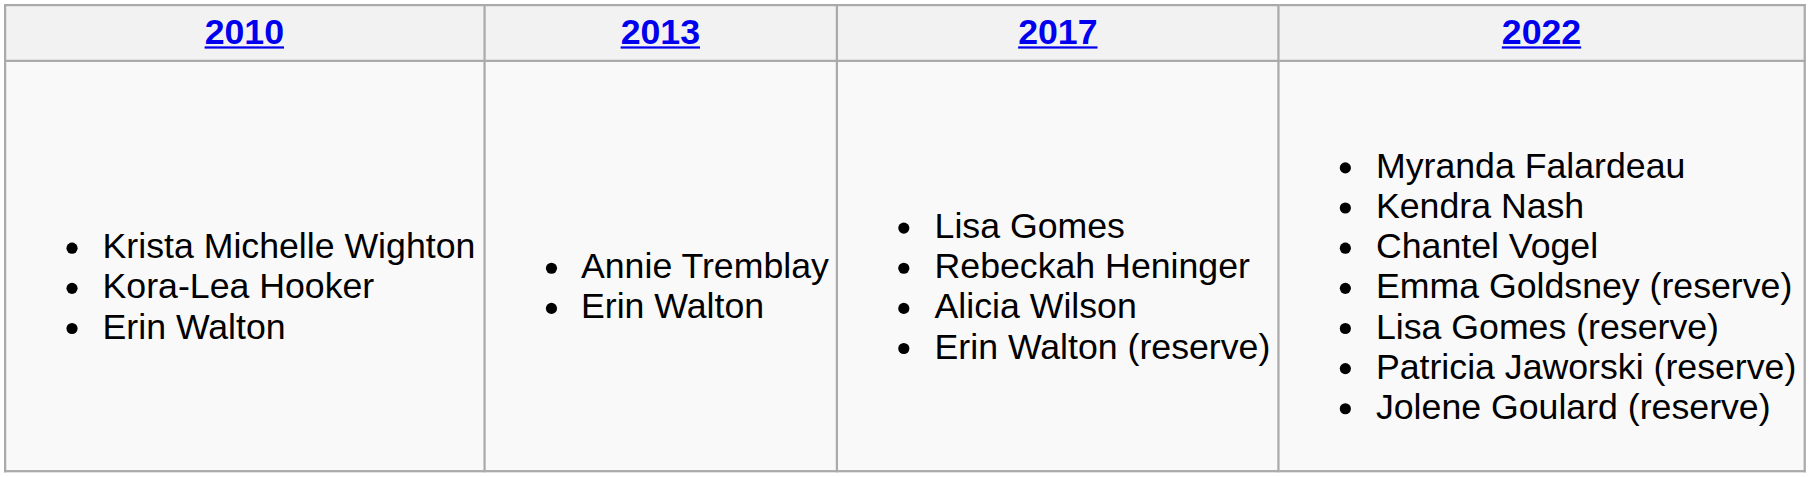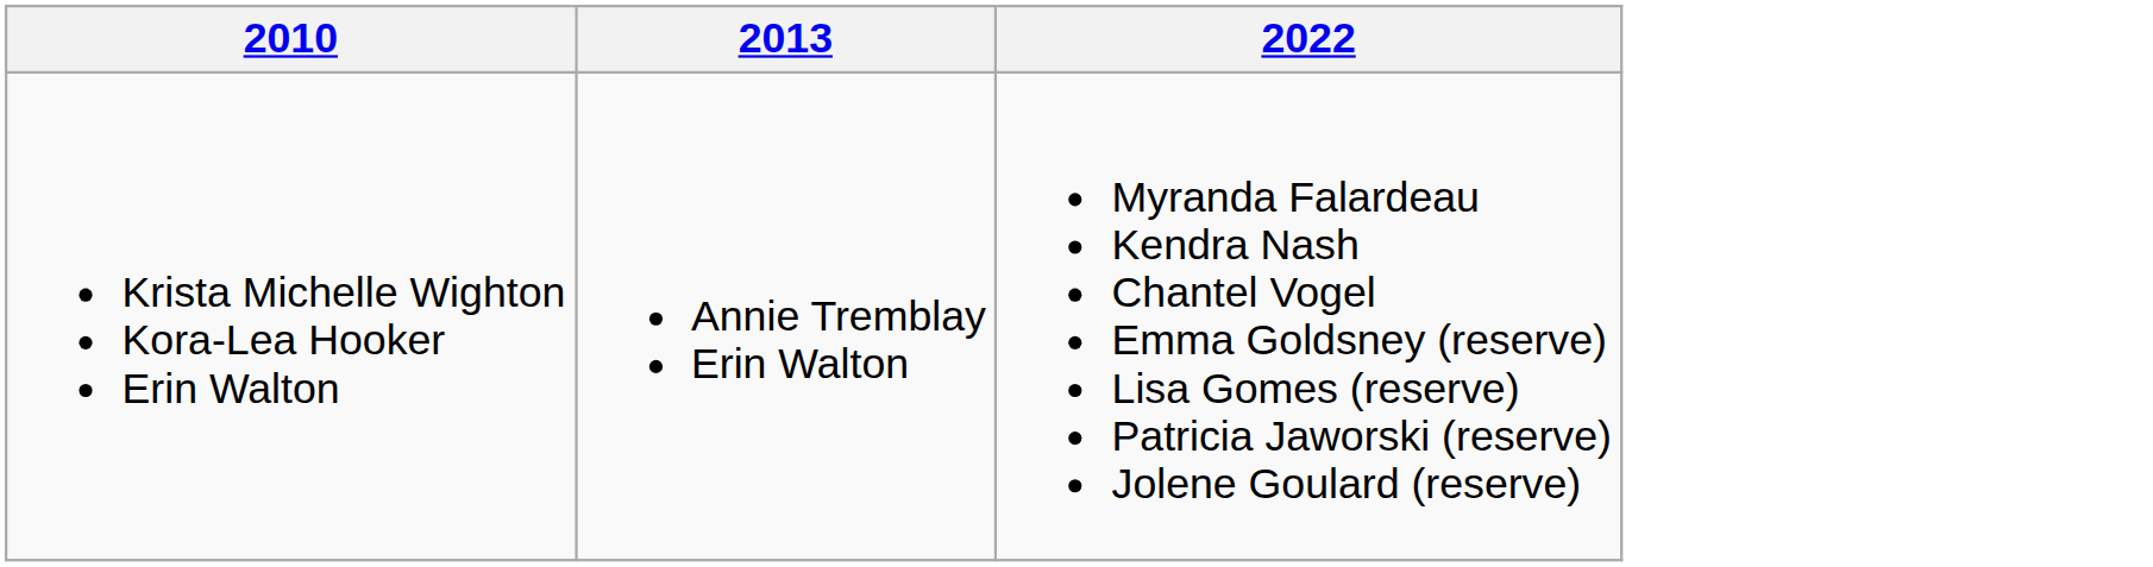 <table class="wikitable">
 <tr>
 <th><a href='#'>2010</a></th>
 <th><a href='#'>2013</a></th>
-<th><a href='#'>2017</a></th>
 <th><a href='#'>2022</a></th>
 </tr>
 <tr>
 <td><br><ul><li>Krista Michelle Wighton</li><li>Kora-Lea Hooker</li><li>Erin Walton</li></ul></td>
 <td><br><ul><li>Annie Tremblay</li><li>Erin Walton</li></ul></td>
-<td><br><ul><li>Lisa Gomes</li><li>Rebeckah Heninger</li><li>Alicia Wilson</li><li>Erin Walton (reserve)</li></ul></td>
 <td><br><ul><li>Myranda Falardeau</li><li>Kendra Nash</li><li>Chantel Vogel</li><li>Emma Goldsney (reserve)</li><li>Lisa Gomes (reserve)</li><li>Patricia Jaworski (reserve)</li><li>Jolene Goulard (reserve)</li></ul></td>
 </tr>
 </table>
